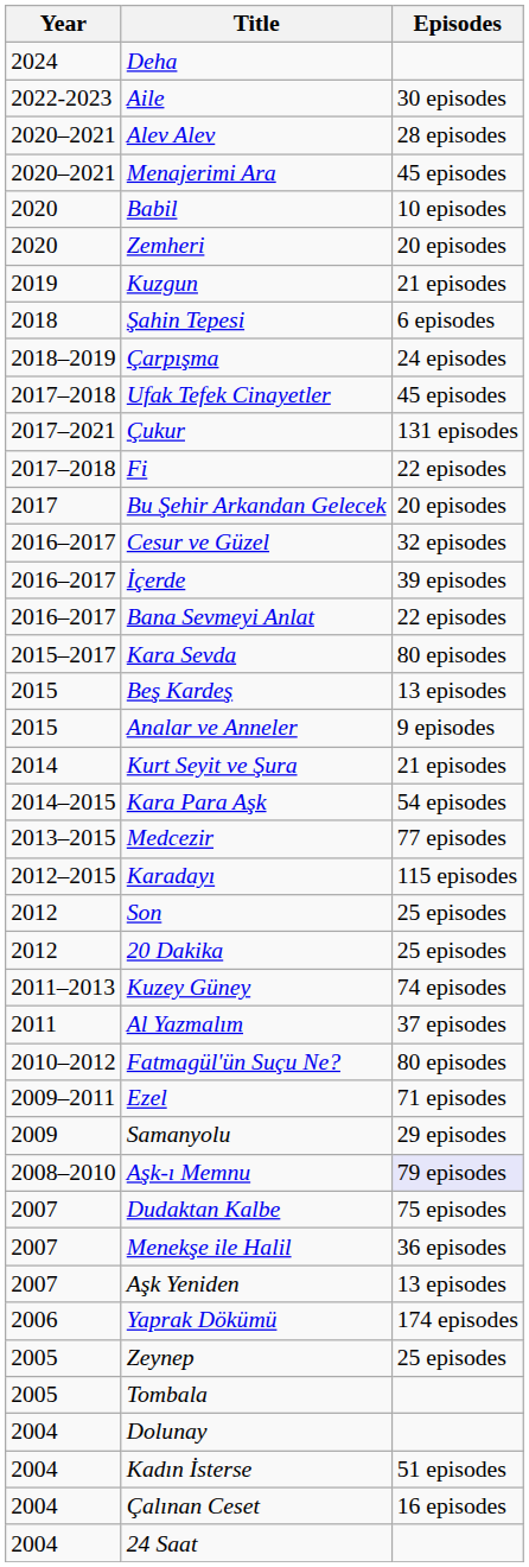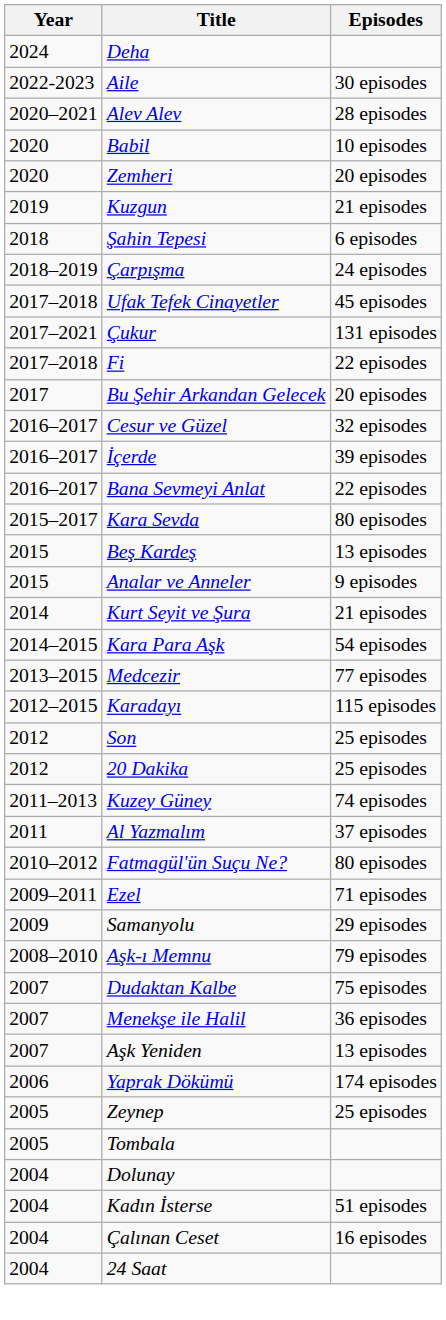 <table class="wikitable">
 <tr>
 <th>Year</th>
 <th>Title</th>
 <th>Episodes</th>
 </tr>
 <tr>
 <td>2024</td>
 <td><a href='#'><em>Deha</em></a></td>
 <td></td>
 </tr>
 <tr>
 <td>2022-2023</td>
 <td><a href='#'><em>Aile</em></a></td>
 <td>30 episodes</td>
 </tr>
 <tr>
 <td>2020–2021</td>
 <td><em><a href='#'>Alev Alev</a></em></td>
 <td>28 episodes</td>
-</tr>
-<tr>
-<td>2020–2021</td>
-<td><em><a href='#'>Menajerimi Ara</a></em></td>
-<td>45 episodes</td>
 </tr>
 <tr>
 <td>2020</td>
 <td><em><a href='#'>Babil</a></em></td>
 <td>10 episodes</td>
 </tr>
 <tr>
 <td>2020</td>
 <td><em><a href='#'>Zemheri</a></em></td>
 <td>20 episodes</td>
 </tr>
 <tr>
 <td>2019</td>
 <td><em><a href='#'>Kuzgun</a></em></td>
 <td>21 episodes</td>
 </tr>
 <tr>
 <td>2018</td>
 <td><em><a href='#'>Şahin Tepesi</a></em></td>
 <td>6 episodes</td>
 </tr>
 <tr>
 <td>2018–2019</td>
 <td><em><a href='#'>Çarpışma</a></em></td>
 <td>24 episodes</td>
 </tr>
 <tr>
 <td>2017–2018</td>
 <td><em><a href='#'>Ufak Tefek Cinayetler</a></em></td>
 <td>45 episodes</td>
 </tr>
 <tr>
 <td>2017–2021</td>
 <td><em><a href='#'>Çukur</a></em></td>
 <td>131 episodes</td>
 </tr>
 <tr>
 <td>2017–2018</td>
 <td><em><a href='#'>Fi</a></em></td>
 <td>22 episodes</td>
 </tr>
 <tr>
 <td>2017</td>
 <td><em><a href='#'>Bu Şehir Arkandan Gelecek</a></em></td>
 <td>20 episodes</td>
 </tr>
 <tr>
 <td>2016–2017</td>
 <td><em><a href='#'>Cesur ve Güzel</a></em></td>
 <td>32 episodes</td>
 </tr>
 <tr>
 <td>2016–2017</td>
 <td><em><a href='#'>İçerde</a></em></td>
 <td>39 episodes</td>
 </tr>
 <tr>
 <td>2016–2017</td>
 <td><em><a href='#'>Bana Sevmeyi Anlat</a></em></td>
 <td>22 episodes</td>
 </tr>
 <tr>
 <td>2015–2017</td>
 <td><em><a href='#'>Kara Sevda</a></em></td>
 <td>80 episodes</td>
 </tr>
 <tr>
 <td>2015</td>
 <td><em><a href='#'>Beş Kardeş</a></em></td>
 <td>13 episodes</td>
 </tr>
 <tr>
 <td>2015</td>
 <td><em><a href='#'>Analar ve Anneler</a></em></td>
 <td>9 episodes</td>
 </tr>
 <tr>
 <td>2014</td>
 <td><em><a href='#'>Kurt Seyit ve Şura</a></em></td>
 <td>21 episodes</td>
 </tr>
 <tr>
 <td>2014–2015</td>
 <td><em><a href='#'>Kara Para Aşk</a></em></td>
 <td>54 episodes</td>
 </tr>
 <tr>
 <td>2013–2015</td>
 <td><em><a href='#'>Medcezir</a></em></td>
 <td>77 episodes</td>
 </tr>
 <tr>
 <td>2012–2015</td>
 <td><em><a href='#'>Karadayı</a></em></td>
 <td>115 episodes</td>
 </tr>
 <tr>
 <td>2012</td>
 <td><em><a href='#'>Son</a></em></td>
 <td>25 episodes</td>
 </tr>
 <tr>
 <td>2012</td>
 <td><em><a href='#'>20 Dakika</a></em></td>
 <td>25 episodes</td>
 </tr>
 <tr>
 <td>2011–2013</td>
 <td><em><a href='#'>Kuzey Güney</a></em></td>
 <td>74 episodes</td>
 </tr>
 <tr>
 <td>2011</td>
 <td><em><a href='#'>Al Yazmalım</a></em></td>
 <td>37 episodes</td>
 </tr>
 <tr>
 <td>2010–2012</td>
 <td><em><a href='#'>Fatmagül'ün Suçu Ne?</a></em></td>
 <td>80 episodes</td>
 </tr>
 <tr>
 <td>2009–2011</td>
 <td><em><a href='#'>Ezel</a></em></td>
 <td>71 episodes</td>
 </tr>
 <tr>
 <td>2009</td>
 <td><em>Samanyolu</em></td>
 <td>29 episodes</td>
 </tr>
 <tr>
 <td>2008–2010</td>
 <td><em><a href='#'>Aşk-ı Memnu</a></em></td>
-<td style="background: lavender;">79 episodes</td>
+<td>79 episodes</td>
 </tr>
 <tr>
 <td>2007</td>
 <td><em><a href='#'>Dudaktan Kalbe</a></em></td>
 <td>75 episodes</td>
 </tr>
 <tr>
 <td>2007</td>
 <td><em><a href='#'>Menekşe ile Halil</a></em></td>
 <td>36 episodes</td>
 </tr>
 <tr>
 <td>2007</td>
 <td><em>Aşk Yeniden</em></td>
 <td>13 episodes</td>
 </tr>
 <tr>
 <td>2006</td>
 <td><em><a href='#'>Yaprak Dökümü</a></em></td>
 <td>174 episodes</td>
 </tr>
 <tr>
 <td>2005</td>
 <td><em>Zeynep</em></td>
 <td>25 episodes</td>
 </tr>
 <tr>
 <td>2005</td>
 <td><em>Tombala</em></td>
 <td></td>
 </tr>
 <tr>
 <td>2004</td>
 <td><em>Dolunay</em></td>
 <td></td>
 </tr>
 <tr>
 <td>2004</td>
 <td><em>Kadın İsterse</em></td>
 <td>51 episodes</td>
 </tr>
 <tr>
 <td>2004</td>
 <td><em>Çalınan Ceset</em></td>
 <td>16 episodes</td>
 </tr>
 <tr>
 <td>2004</td>
 <td><em>24 Saat</em></td>
 <td></td>
 </tr>
 </table>
